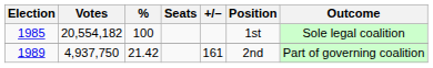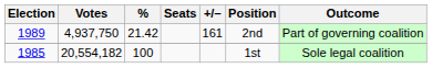 <table class="wikitable" style="text-align:center">
 <tr>
 <th><strong>Election</strong></th>
 <th><strong>Votes</strong></th>
 <th><strong>%</strong></th>
 <th><strong>Seats</strong></th>
 <th><strong>+/–</strong></th>
 <th><strong>Position</strong></th>
 <th><strong>Outcome</strong></th>
 </tr>
 <tr>
+<td><a href='#'>1989</a></td>
+<td>4,937,750</td>
+<td>21.42</td>
+<td> </td>
+<td>161</td>
+<td> 2nd</td>
+<td style="background-color:#CCFFCC">Part of governing coalition</td>
+</tr>
+<tr>
+</tr>
+<tr>
 <td><a href='#'>1985</a></td>
 <td>20,554,182</td>
 <td>100</td>
 <td></td>
 <td></td>
 <td> 1st</td>
 <td style="background-color:#CCFFCC">Sole legal coalition</td>
 </tr>
-<tr>
-</tr>
-<tr>
-<td><a href='#'>1989</a></td>
-<td>4,937,750</td>
-<td>21.42</td>
-<td> </td>
-<td>161</td>
-<td> 2nd</td>
-<td style="background-color:#CCFFCC">Part of governing coalition</td>
-</tr>
 </table>
